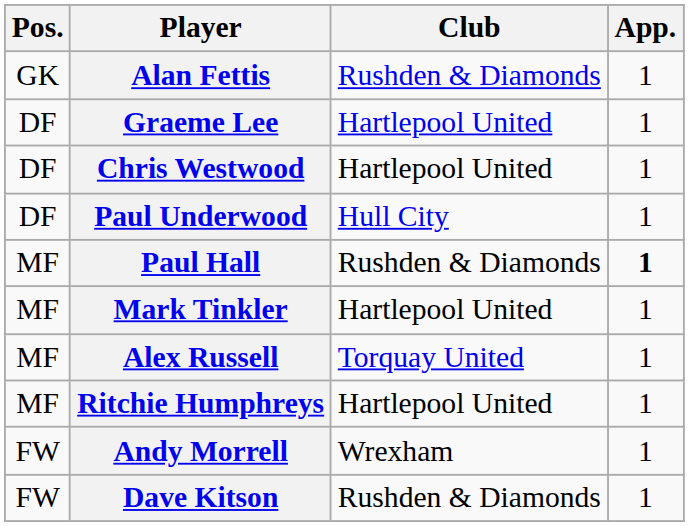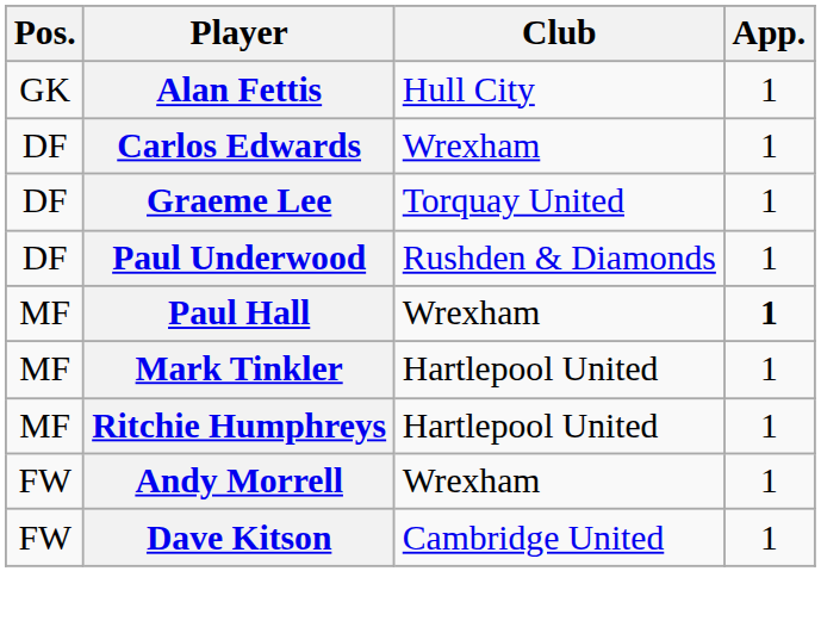 <table class="wikitable plainrowheaders" style="text-align: left">
 <tr>
 <th scope=col>Pos.</th>
 <th scope=col>Player</th>
 <th scope=col>Club</th>
 <th scope=col>App.</th>
 </tr>
 <tr>
 <td style=text-align:center>GK</td>
 <th scope=row><a href='#'>Alan Fettis</a></th>
-<td><a href='#'>Rushden & Diamonds</a></td>
+<td><a href='#'>Hull City</a></td>
+<td style=text-align:center>1</td>
+</tr>
+<tr>
+<td style=text-align:center>DF</td>
+<th scope=row><a href='#'>Carlos Edwards</a></th>
+<td><a href='#'>Wrexham</a></td>
 <td style=text-align:center>1</td>
 </tr>
 <tr>
 <td style=text-align:center>DF</td>
 <th scope=row><a href='#'>Graeme Lee</a></th>
-<td><a href='#'>Hartlepool United</a></td>
-<td style=text-align:center>1</td>
-</tr>
-<tr>
-<td style=text-align:center>DF</td>
-<th scope=row><a href='#'>Chris Westwood</a></th>
-<td>Hartlepool United</td>
+<td><a href='#'>Torquay United</a></td>
 <td style=text-align:center>1</td>
 </tr>
 <tr>
 <td style=text-align:center>DF</td>
 <th scope=row><a href='#'>Paul Underwood</a></th>
-<td><a href='#'>Hull City</a></td>
+<td><a href='#'>Rushden & Diamonds</a></td>
 <td style=text-align:center>1</td>
 </tr>
 <tr>
 <td style=text-align:center>MF</td>
 <th scope=row><a href='#'>Paul Hall</a></th>
-<td>Rushden & Diamonds</td>
+<td>Wrexham</td>
 <td style=text-align:center><strong>1</strong></td>
 </tr>
 <tr>
 <td style=text-align:center>MF</td>
 <th scope=row><a href='#'>Mark Tinkler</a></th>
 <td>Hartlepool United</td>
-<td style=text-align:center>1</td>
-</tr>
-<tr>
-<td style=text-align:center>MF</td>
-<th scope=row><a href='#'>Alex Russell</a></th>
-<td><a href='#'>Torquay United</a></td>
 <td style=text-align:center>1</td>
 </tr>
 <tr>
 <td style=text-align:center>MF</td>
 <th scope=row><a href='#'>Ritchie Humphreys</a></th>
 <td>Hartlepool United</td>
 <td style=text-align:center>1</td>
 </tr>
 <tr>
 <td style=text-align:center>FW</td>
 <th scope=row><a href='#'>Andy Morrell</a></th>
 <td>Wrexham</td>
 <td style=text-align:center>1</td>
 </tr>
 <tr>
 <td style=text-align:center>FW</td>
 <th scope=row><a href='#'>Dave Kitson</a></th>
-<td>Rushden & Diamonds</td>
+<td><a href='#'>Cambridge United</a></td>
 <td style=text-align:center>1</td>
 </tr>
 </table>
